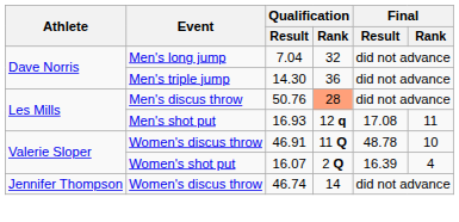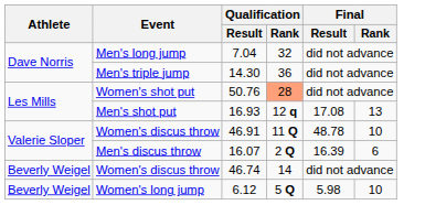 <table class=wikitable style="font-size:90%">
 <tr>
 <th rowspan="2">Athlete</th>
 <th rowspan="2">Event</th>
 <th colspan="2">Qualification</th>
 <th colspan="2">Final</th>
 </tr>
 <tr style="font-size:95%">
 <th>Result</th>
 <th>Rank</th>
 <th>Result</th>
 <th>Rank</th>
 </tr>
 <tr align=center>
 <td align=left rowspan=2><a href='#'>Dave Norris</a></td>
 <td align=left><a href='#'>Men's long jump</a></td>
 <td>7.04</td>
 <td>32</td>
 <td colspan=2>did not advance</td>
 </tr>
 <tr align=center>
 <td align=left><a href='#'>Men's triple jump</a></td>
 <td>14.30</td>
 <td>36</td>
 <td colspan=2>did not advance</td>
 </tr>
 <tr align=center>
 <td align=left rowspan=2><a href='#'>Les Mills</a></td>
-<td align=left><a href='#'>Men's discus throw</a></td>
+<td align=left><a href='#'>Women's shot put</a></td>
 <td>50.76</td>
 <td style="background: lightsalmon;">28</td>
 <td colspan=2>did not advance</td>
 </tr>
 <tr align=center>
 <td align=left><a href='#'>Men's shot put</a></td>
 <td>16.93</td>
 <td>12 <strong>q</strong></td>
 <td>17.08</td>
-<td>11</td>
+<td>13</td>
 </tr>
 <tr align=center>
 <td align=left rowspan=2><a href='#'>Valerie Sloper</a></td>
 <td align=left><a href='#'>Women's discus throw</a></td>
 <td>46.91</td>
 <td>11 <strong>Q</strong></td>
 <td>48.78</td>
 <td>10</td>
 </tr>
 <tr align=center>
-<td align=left><a href='#'>Women's shot put</a></td>
+<td align=left><a href='#'>Men's discus throw</a></td>
 <td>16.07</td>
 <td>2 <strong>Q</strong></td>
 <td>16.39</td>
-<td>4</td>
+<td>6</td>
 </tr>
 <tr align=center>
-<td align=left><a href='#'>Jennifer Thompson</a></td>
+<td align=left><a href='#'>Beverly Weigel</a></td>
 <td align=left><a href='#'>Women's discus throw</a></td>
 <td>46.74</td>
 <td>14</td>
 <td colspan=2>did not advance</td>
 </tr>
+<tr align=center>
+<td align=left><a href='#'>Beverly Weigel</a></td>
+<td align=left><a href='#'>Women's long jump</a></td>
+<td>6.12</td>
+<td>5 <strong>Q</strong></td>
+<td>5.98</td>
+<td>10</td>
+</tr>
 </table>
